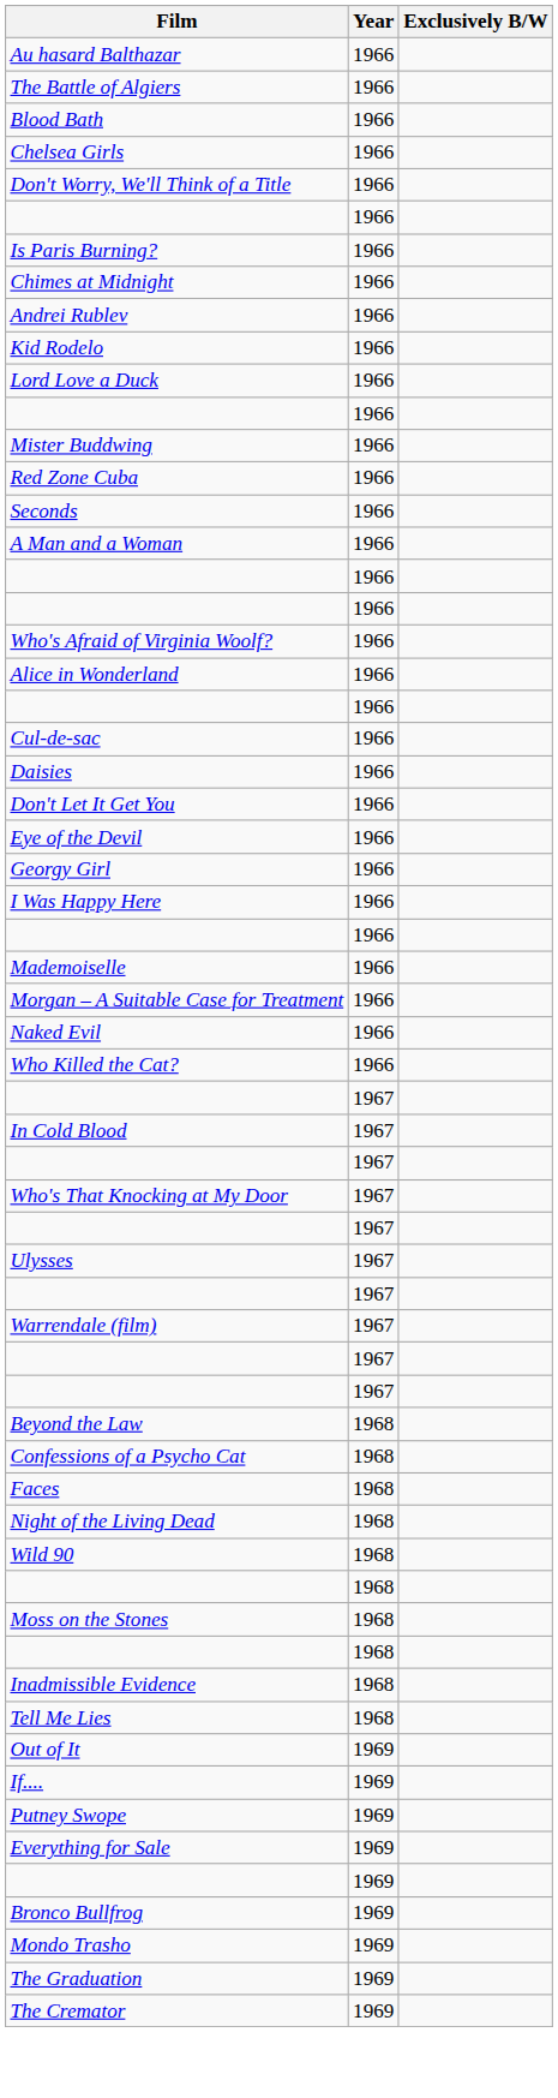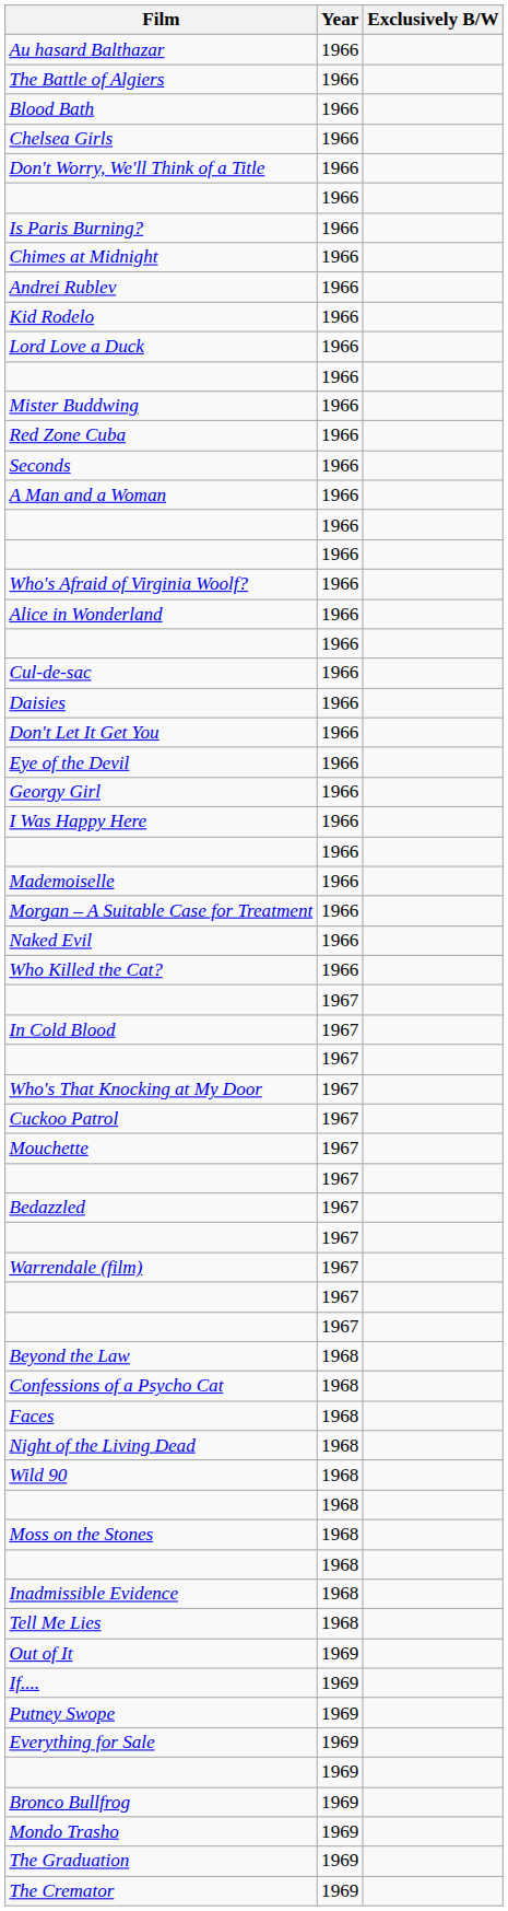 <table class="wikitable sortable">
 <tr>
 <th>Film</th>
 <th>Year</th>
 <th>Exclusively B/W</th>
 </tr>
 <tr>
 <td><em><a href='#'>Au hasard Balthazar</a></em></td>
 <td>1966</td>
 <td></td>
 </tr>
 <tr>
 <td><em><a href='#'>The Battle of Algiers</a></em></td>
 <td>1966</td>
 <td></td>
 </tr>
 <tr>
 <td><em><a href='#'>Blood Bath</a></em></td>
 <td>1966</td>
 <td></td>
 </tr>
 <tr>
 <td><em><a href='#'>Chelsea Girls</a></em></td>
 <td>1966</td>
 <td></td>
 </tr>
 <tr>
 <td><em><a href='#'>Don't Worry, We'll Think of a Title</a></em></td>
 <td>1966</td>
 <td></td>
 </tr>
 <tr>
 <td><em></em></td>
 <td>1966</td>
 <td></td>
 </tr>
 <tr>
 <td><em><a href='#'>Is Paris Burning?</a></em></td>
 <td>1966</td>
 <td></td>
 </tr>
 <tr>
 <td><em><a href='#'>Chimes at Midnight</a></em></td>
 <td>1966</td>
 <td></td>
 </tr>
 <tr>
 <td><em><a href='#'>Andrei Rublev</a></em></td>
 <td>1966</td>
 <td></td>
 </tr>
 <tr>
 <td><em><a href='#'>Kid Rodelo</a></em></td>
 <td>1966</td>
 <td></td>
 </tr>
 <tr>
 <td><em><a href='#'>Lord Love a Duck</a></em></td>
 <td>1966</td>
 <td></td>
 </tr>
 <tr>
 <td><em></em></td>
 <td>1966</td>
 <td></td>
 </tr>
 <tr>
 <td><em><a href='#'>Mister Buddwing</a></em></td>
 <td>1966</td>
 <td></td>
 </tr>
 <tr>
 <td><em><a href='#'>Red Zone Cuba</a></em></td>
 <td>1966</td>
 <td></td>
 </tr>
 <tr>
 <td><em><a href='#'>Seconds</a></em></td>
 <td>1966</td>
 <td></td>
 </tr>
 <tr>
 <td><em><a href='#'>A Man and a Woman</a></em></td>
 <td>1966</td>
 <td></td>
 </tr>
 <tr>
 <td><em></em></td>
 <td>1966</td>
 <td></td>
 </tr>
 <tr>
 <td><em></em></td>
 <td>1966</td>
 <td></td>
 </tr>
 <tr>
 <td><em><a href='#'>Who's Afraid of Virginia Woolf?</a></em></td>
 <td>1966</td>
 <td></td>
 </tr>
 <tr>
 <td><em><a href='#'>Alice in Wonderland</a></em></td>
 <td>1966</td>
 <td></td>
 </tr>
 <tr>
 <td><em></em></td>
 <td>1966</td>
 <td></td>
 </tr>
 <tr>
 <td><em><a href='#'>Cul-de-sac</a></em></td>
 <td>1966</td>
 <td></td>
 </tr>
 <tr>
 <td><em><a href='#'>Daisies</a></em></td>
 <td>1966</td>
 <td></td>
 </tr>
 <tr>
 <td><em><a href='#'>Don't Let It Get You</a></em></td>
 <td>1966</td>
 <td></td>
 </tr>
 <tr>
 <td><em><a href='#'>Eye of the Devil</a></em></td>
 <td>1966</td>
 <td></td>
 </tr>
 <tr>
 <td><em><a href='#'>Georgy Girl</a></em></td>
 <td>1966</td>
 <td></td>
 </tr>
 <tr>
 <td><em><a href='#'>I Was Happy Here</a></em></td>
 <td>1966</td>
 <td></td>
 </tr>
 <tr>
 <td><em></em></td>
 <td>1966</td>
 <td></td>
 </tr>
 <tr>
 <td><em><a href='#'>Mademoiselle</a></em></td>
 <td>1966</td>
 <td></td>
 </tr>
 <tr>
 <td><em><a href='#'>Morgan – A Suitable Case for Treatment</a></em></td>
 <td>1966</td>
 <td></td>
 </tr>
 <tr>
 <td><em><a href='#'>Naked Evil</a></em></td>
 <td>1966</td>
 <td></td>
 </tr>
 <tr>
 <td><em><a href='#'>Who Killed the Cat?</a></em></td>
 <td>1966</td>
 <td></td>
 </tr>
 <tr>
 <td><em></em></td>
 <td>1967</td>
 <td></td>
 </tr>
 <tr>
 <td><em><a href='#'>In Cold Blood</a></em></td>
 <td>1967</td>
 <td></td>
 </tr>
 <tr>
 <td><em></em></td>
 <td>1967</td>
 <td></td>
 </tr>
 <tr>
 <td><em><a href='#'>Who's That Knocking at My Door</a></em></td>
 <td>1967</td>
 <td></td>
 </tr>
 <tr>
+<td><em><a href='#'>Cuckoo Patrol</a></em></td>
+<td>1967</td>
+<td></td>
+</tr>
+<tr>
+<td><em><a href='#'>Mouchette</a></em></td>
+<td>1967</td>
+<td></td>
+</tr>
+<tr>
 <td><em></em></td>
 <td>1967</td>
 <td></td>
 </tr>
 <tr>
-<td><em><a href='#'>Ulysses</a></em></td>
+<td><em><a href='#'>Bedazzled</a></em></td>
 <td>1967</td>
 <td></td>
 </tr>
 <tr>
 <td><em></em></td>
 <td>1967</td>
 <td></td>
 </tr>
 <tr>
 <td><em><a href='#'>Warrendale (film)</a></em></td>
 <td>1967</td>
 <td></td>
 </tr>
 <tr>
 <td><em></em></td>
 <td>1967</td>
 <td></td>
 </tr>
 <tr>
 <td><em></em></td>
 <td>1967</td>
 <td></td>
 </tr>
 <tr>
 <td><em><a href='#'>Beyond the Law</a></em></td>
 <td>1968</td>
 <td></td>
 </tr>
 <tr>
 <td><em><a href='#'>Confessions of a Psycho Cat</a></em></td>
 <td>1968</td>
 <td></td>
 </tr>
 <tr>
 <td><em><a href='#'>Faces</a></em></td>
 <td>1968</td>
 <td></td>
 </tr>
 <tr>
 <td><em><a href='#'>Night of the Living Dead</a></em></td>
 <td>1968</td>
 <td></td>
 </tr>
 <tr>
 <td><em><a href='#'>Wild 90</a></em></td>
 <td>1968</td>
 <td></td>
 </tr>
 <tr>
 <td><em></em></td>
 <td>1968</td>
 <td></td>
 </tr>
 <tr>
 <td><em><a href='#'>Moss on the Stones</a></em></td>
 <td>1968</td>
 <td></td>
 </tr>
 <tr>
 <td><em></em></td>
 <td>1968</td>
 <td></td>
 </tr>
 <tr>
 <td><em><a href='#'>Inadmissible Evidence</a></em></td>
 <td>1968</td>
 <td></td>
 </tr>
 <tr>
 <td><em><a href='#'>Tell Me Lies</a></em></td>
 <td>1968</td>
 <td></td>
 </tr>
 <tr>
 <td><em><a href='#'>Out of It</a></em></td>
 <td>1969</td>
 <td></td>
 </tr>
 <tr>
 <td><em><a href='#'>If....</a></em></td>
 <td>1969</td>
 <td></td>
 </tr>
 <tr>
 <td><em><a href='#'>Putney Swope</a></em></td>
 <td>1969</td>
 <td></td>
 </tr>
 <tr>
 <td><em><a href='#'>Everything for Sale</a></em></td>
 <td>1969</td>
 <td></td>
 </tr>
 <tr>
 <td><em></em></td>
 <td>1969</td>
 <td></td>
 </tr>
 <tr>
 <td><em><a href='#'>Bronco Bullfrog</a></em></td>
 <td>1969</td>
 <td></td>
 </tr>
 <tr>
 <td><em><a href='#'>Mondo Trasho</a></em></td>
 <td>1969</td>
 <td></td>
 </tr>
 <tr>
 <td><em><a href='#'>The Graduation</a></em></td>
 <td>1969</td>
 <td></td>
 </tr>
 <tr>
 <td><em><a href='#'>The Cremator</a></em></td>
 <td>1969</td>
 <td></td>
 </tr>
 </table>
